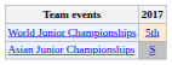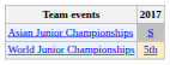 <table class="wikitable" style="font-size: 90%; text-align:center">
 <tr>
 <th>Team events</th>
 <th>2017</th>
 </tr>
 <tr>
+<td bgcolor="#ECF2FF"; align="left"><a href='#'>Asian Junior Championships</a></td>
+<td bgcolor=silver><a href='#'>S</a></td>
+</tr>
+<tr>
 <td bgcolor="#ECF2FF"; align="left"><a href='#'>World Junior Championships</a></td>
 <td bgcolor=FFEBCD><a href='#'>5th</a></td>
 </tr>
-<tr>
-<td bgcolor="#ECF2FF"; align="left"><a href='#'>Asian Junior Championships</a></td>
-<td bgcolor=silver><a href='#'>S</a></td>
-</tr>
 </table>
